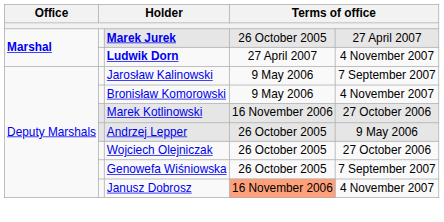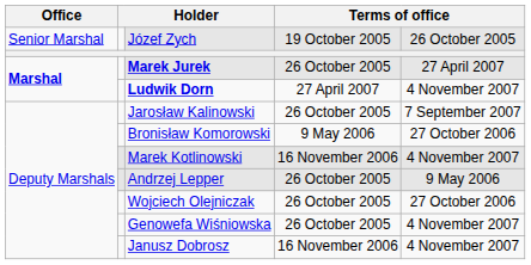 <table class="wikitable" style="text-align: center;">
 <tr>
 <th>Office</th>
 <th colspan="2">Holder</th>
 <th colspan="2">Terms of office</th>
+</tr>
+<tr>
+<td style="text-align: left;"><a href='#'>Senior Marshal</a></td>
+<td></td>
+<td style="background: #E6E6E6; text-align: left;"><a href='#'>Józef Zych</a></td>
+<td style="background: #E6E6E6;">19 October 2005</td>
+<td style="background: #E6E6E6;">26 October 2005</td>
 </tr>
 <tr>
 <th colspan="5" cheigh=1em></th>
 </tr>
 <tr>
 <td rowspan="2" style="text-align: left;"><strong><a href='#'>Marshal</a></strong></td>
 <td></td>
 <td style="text-align: left; background: #E6E6E6;"><strong><a href='#'>Marek Jurek</a></strong></td>
 <td style="background: #E6E6E6;">26 October 2005</td>
 <td style="background: #E6E6E6;">27 April 2007<br></td>
 </tr>
 <tr>
 <td></td>
 <td style="text-align: left;"><strong><a href='#'>Ludwik Dorn</a></strong></td>
 <td>27 April 2007</td>
 <td>4 November 2007</td>
 </tr>
 <tr>
 <td rowspan="7" style="text-align: left;"><a href='#'>Deputy Marshals</a></td>
 <td></td>
 <td style="text-align: left;"><a href='#'>Jarosław Kalinowski</a></td>
-<td>9 May 2006</td>
+<td>26 October 2005</td>
 <td>7 September 2007</td>
 </tr>
 <tr>
 <td></td>
 <td style="text-align: left;"><a href='#'>Bronisław Komorowski</a></td>
 <td>9 May 2006</td>
-<td>4 November 2007</td>
+<td>27 October 2006</td>
 </tr>
 <tr style="background: #E6E6E6;">
 <td></td>
 <td style="text-align: left;"><a href='#'>Marek Kotlinowski</a></td>
 <td>16 November 2006</td>
-<td>27 October 2006</td>
+<td>4 November 2007</td>
 </tr>
 <tr style="background: #E6E6E6;">
 <td></td>
 <td style="text-align: left;"><a href='#'>Andrzej Lepper</a></td>
 <td>26 October 2005</td>
 <td>9 May 2006<br></td>
 </tr>
 <tr>
 <td></td>
 <td style="text-align: left;"><a href='#'>Wojciech Olejniczak</a></td>
 <td>26 October 2005</td>
 <td>27 October 2006</td>
 </tr>
 <tr>
 <td></td>
 <td style="text-align: left;"><a href='#'>Genowefa Wiśniowska</a></td>
 <td>26 October 2005</td>
-<td>7 September 2007</td>
+<td>4 November 2007</td>
 </tr>
 <tr>
 <td></td>
 <td style="text-align: left;"><a href='#'>Janusz Dobrosz</a></td>
-<td style="background: lightsalmon;">16 November 2006</td>
+<td>16 November 2006</td>
 <td>4 November 2007</td>
 </tr>
 </table>
